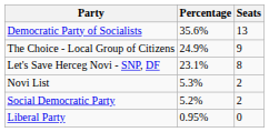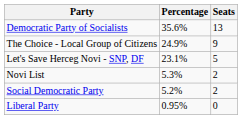 <table class="wikitable">
 <tr>
 <th>Party</th>
 <th>Percentage</th>
 <th>Seats</th>
 </tr>
 <tr>
 <td><a href='#'>Democratic Party of Socialists</a></td>
 <td>35.6%</td>
 <td>13</td>
 </tr>
 <tr>
 <td>The Choice - Local Group of Citizens</td>
 <td>24.9%</td>
 <td>9</td>
 </tr>
 <tr>
 <td>Let's Save Herceg Novi - <a href='#'>SNP</a>, <a href='#'>DF</a></td>
 <td>23.1%</td>
-<td>8</td>
+<td>5</td>
 </tr>
 <tr>
 <td>Novi List</td>
 <td>5.3%</td>
 <td>2</td>
 </tr>
 <tr>
 <td><a href='#'>Social Democratic Party</a></td>
 <td>5.2%</td>
 <td>2</td>
 </tr>
 <tr>
 <td><a href='#'>Liberal Party</a></td>
 <td>0.95%</td>
 <td>0</td>
 </tr>
 </table>
